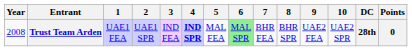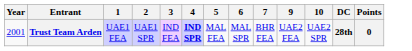 <table class="wikitable" style="text-align:center; font-size:85%">
 <tr>
 <th>Year</th>
 <th>Entrant</th>
 <th>1</th>
 <th>2</th>
 <th>3</th>
 <th>4</th>
 <th>5</th>
 <th>6</th>
 <th>7</th>
-<th>8</th>
 <th>9</th>
 <th>10</th>
 <th>DC</th>
 <th>Points</th>
 </tr>
 <tr>
-<td><a href='#'>2008</a></td>
+<td><a href='#'>2001</a></td>
 <th nowrap><a href='#'>Trust Team Arden</a></th>
 <td style="background:#CFCFFF;"><a href='#'>UAE1<br>FEA</a><br></td>
 <td style="background:#CFCFFF;"><a href='#'>UAE1<br>SPR</a><br></td>
 <td style="background:#EFCFFF;"><a href='#'>IND<br>FEA</a><br></td>
 <td style="background:#CFCFFF;"><strong><a href='#'>IND<br>SPR</a><br></strong></td>
 <td><a href='#'>MAL<br>FEA</a></td>
-<td style="background: lightgreen;"><a href='#'>MAL<br>SPR</a></td>
+<td><a href='#'>MAL<br>SPR</a></td>
 <td><a href='#'>BHR<br>FEA</a></td>
-<td><a href='#'>BHR<br>SPR</a></td>
 <td><a href='#'>UAE2<br>FEA</a></td>
 <td><a href='#'>UAE2<br>SPR</a></td>
 <th>28th</th>
 <th>0</th>
 </tr>
 </table>
